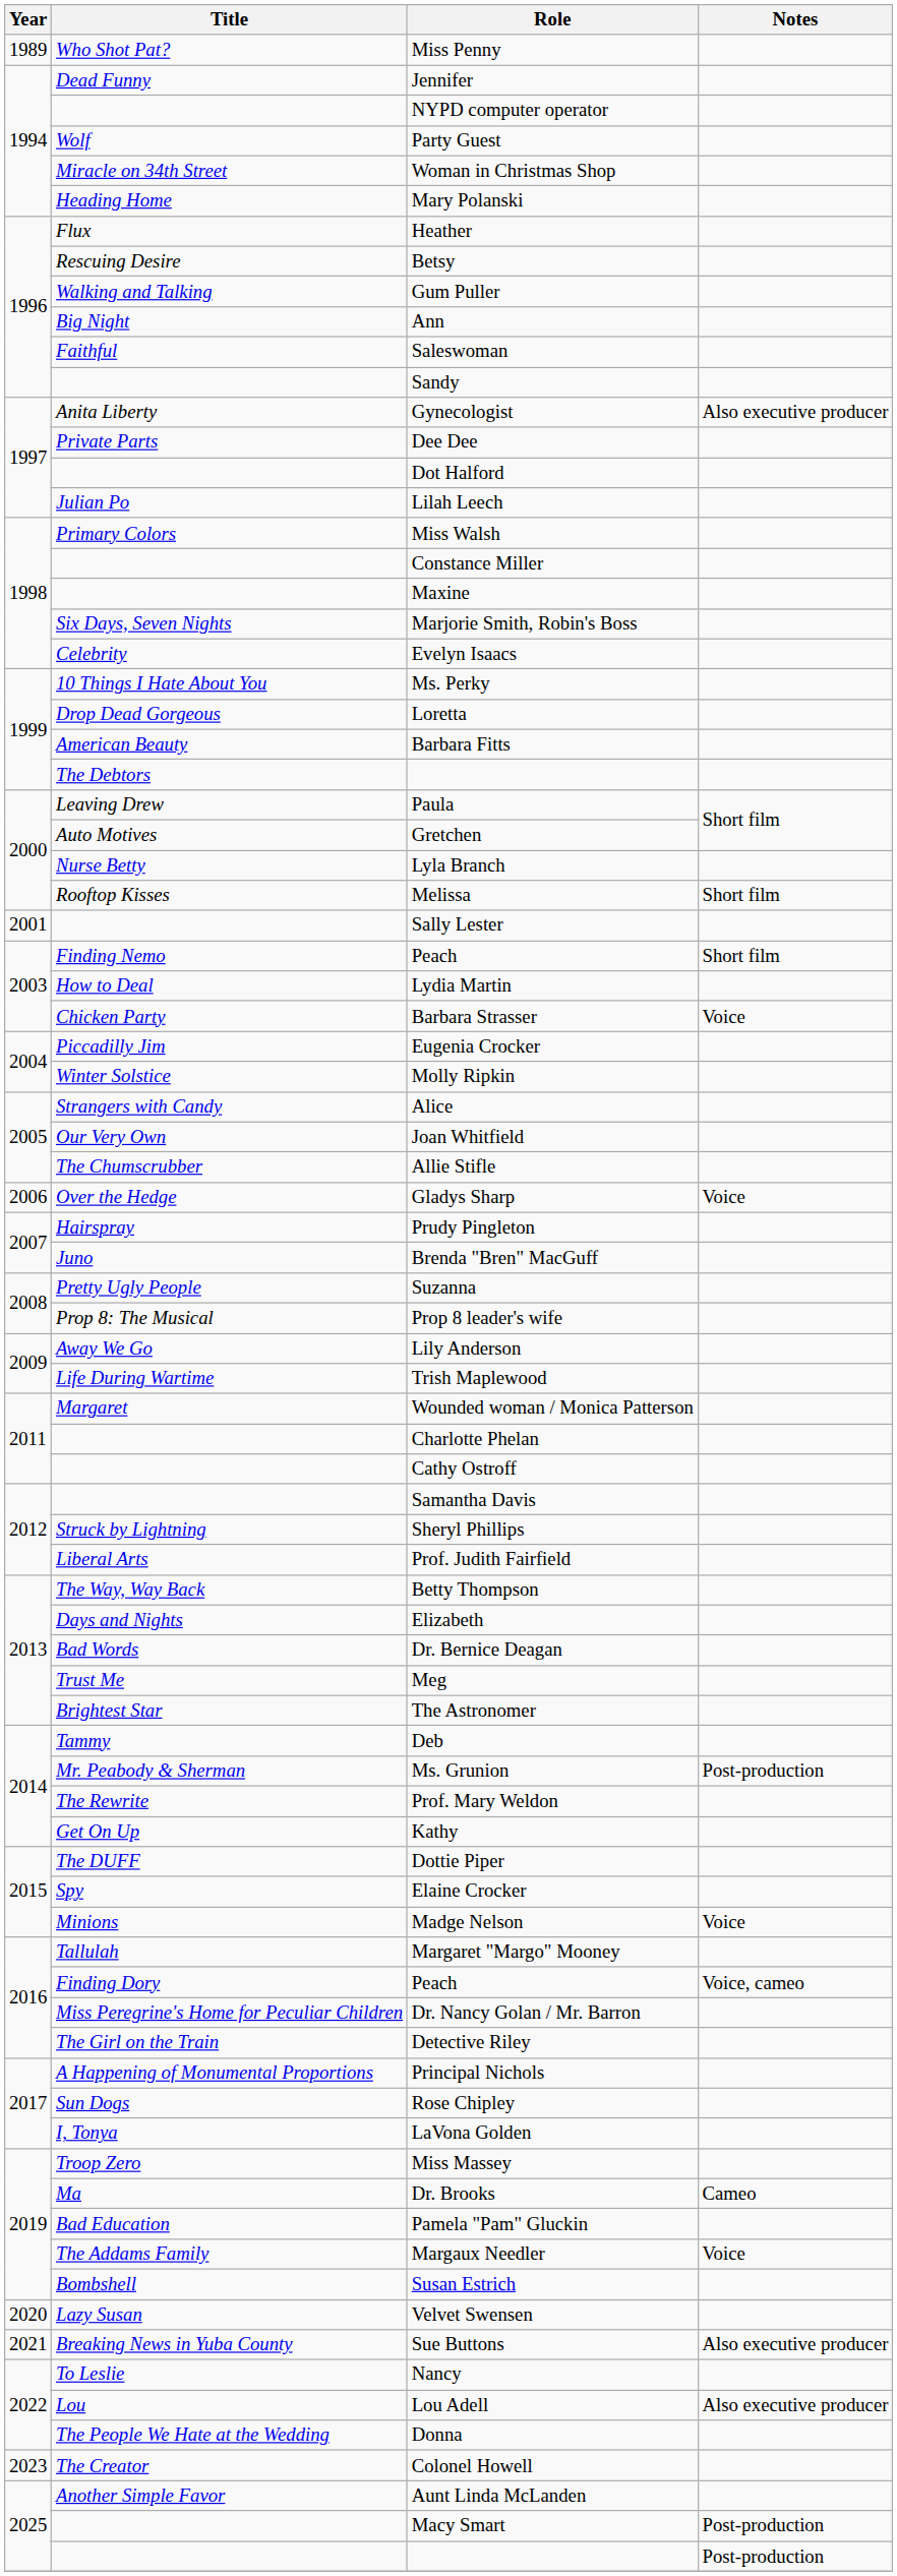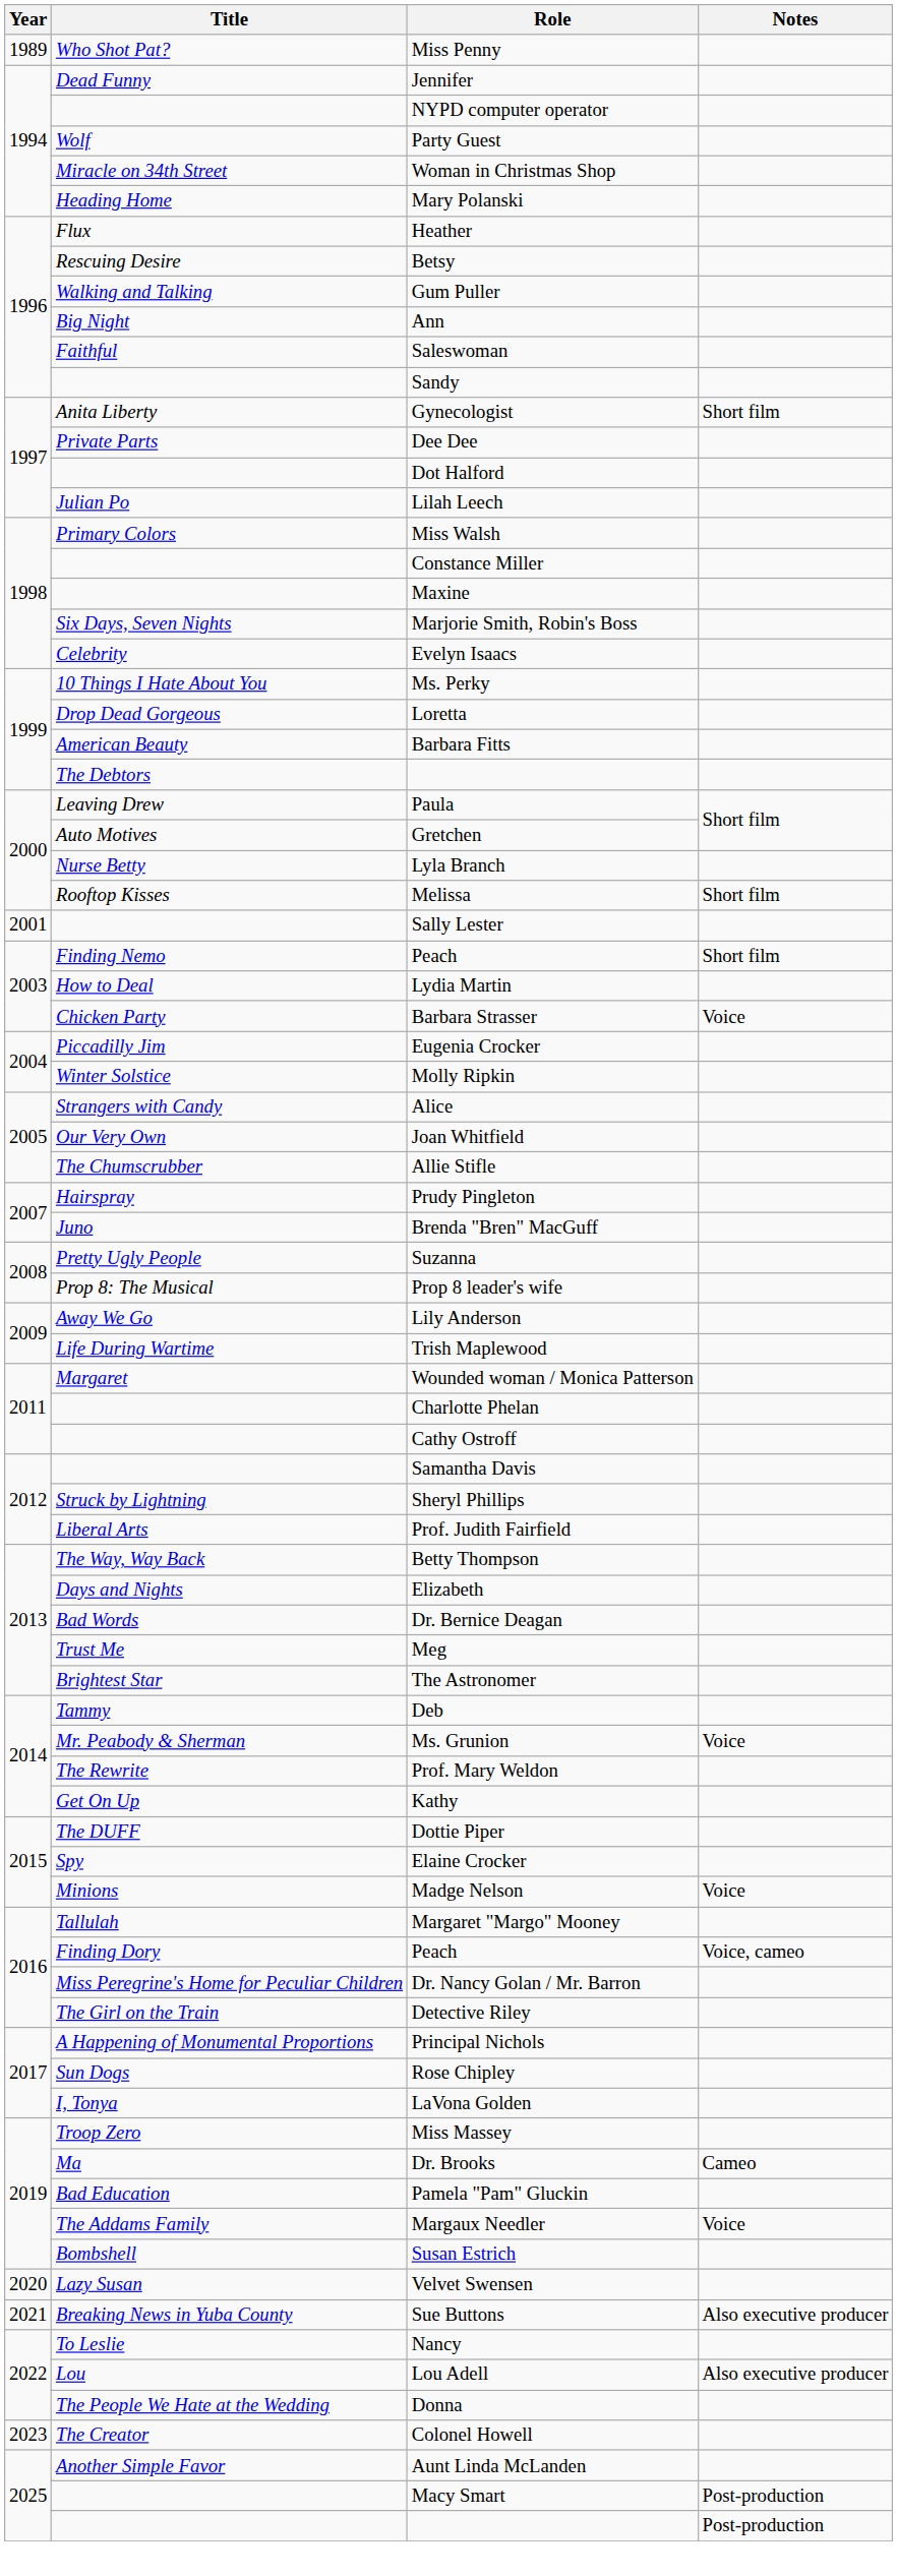 <table class="wikitable sortable">
 <tr>
 <th>Year</th>
 <th>Title</th>
 <th>Role</th>
 <th class="unsortable">Notes</th>
 </tr>
 <tr>
 <td>1989</td>
 <td><em><a href='#'>Who Shot Pat?</a></em></td>
 <td>Miss Penny</td>
 <td></td>
 </tr>
 <tr>
 <td rowspan="5">1994</td>
 <td><em><a href='#'>Dead Funny</a></em></td>
 <td>Jennifer</td>
 <td></td>
 </tr>
 <tr>
 <td><em></em></td>
 <td>NYPD computer operator</td>
 <td></td>
 </tr>
 <tr>
 <td><em><a href='#'>Wolf</a></em></td>
 <td>Party Guest</td>
 <td></td>
 </tr>
 <tr>
 <td><em><a href='#'>Miracle on 34th Street</a></em></td>
 <td>Woman in Christmas Shop</td>
 <td></td>
 </tr>
 <tr>
 <td><em><a href='#'>Heading Home</a></em></td>
 <td>Mary Polanski</td>
 <td></td>
 </tr>
 <tr>
 <td rowspan="6">1996</td>
 <td><em>Flux</em></td>
 <td>Heather</td>
 <td></td>
 </tr>
 <tr>
 <td><em>Rescuing Desire</em></td>
 <td>Betsy</td>
 <td></td>
 </tr>
 <tr>
 <td><em><a href='#'>Walking and Talking</a></em></td>
 <td>Gum Puller</td>
 <td></td>
 </tr>
 <tr>
 <td><em><a href='#'>Big Night</a></em></td>
 <td>Ann</td>
 <td></td>
 </tr>
 <tr>
 <td><em><a href='#'>Faithful</a></em></td>
 <td>Saleswoman</td>
 <td></td>
 </tr>
 <tr>
 <td><em></em></td>
 <td>Sandy</td>
 <td></td>
 </tr>
 <tr>
 <td rowspan="4">1997</td>
 <td><em>Anita Liberty</em></td>
 <td>Gynecologist</td>
-<td>Also executive producer</td>
+<td>Short film</td>
 </tr>
 <tr>
 <td><em><a href='#'>Private Parts</a></em></td>
 <td>Dee Dee</td>
 <td></td>
 </tr>
 <tr>
 <td><em></em></td>
 <td>Dot Halford</td>
 <td></td>
 </tr>
 <tr>
 <td><em><a href='#'>Julian Po</a></em></td>
 <td>Lilah Leech</td>
 <td></td>
 </tr>
 <tr>
 <td rowspan="5">1998</td>
 <td><em><a href='#'>Primary Colors</a></em></td>
 <td>Miss Walsh</td>
 <td></td>
 </tr>
 <tr>
 <td><em></em></td>
 <td>Constance Miller</td>
 <td></td>
 </tr>
 <tr>
 <td><em></em></td>
 <td>Maxine</td>
 <td></td>
 </tr>
 <tr>
 <td><em><a href='#'>Six Days, Seven Nights</a></em></td>
 <td>Marjorie Smith, Robin's Boss</td>
 <td></td>
 </tr>
 <tr>
 <td><em><a href='#'>Celebrity</a></em></td>
 <td>Evelyn Isaacs</td>
 <td></td>
 </tr>
 <tr>
 <td rowspan="4">1999</td>
 <td><em><a href='#'>10 Things I Hate About You</a></em></td>
 <td>Ms. Perky</td>
 <td></td>
 </tr>
 <tr>
 <td><em><a href='#'>Drop Dead Gorgeous</a></em></td>
 <td>Loretta</td>
 <td></td>
 </tr>
 <tr>
 <td><em><a href='#'>American Beauty</a></em></td>
 <td>Barbara Fitts</td>
 <td></td>
 </tr>
 <tr>
 <td><em><a href='#'>The Debtors</a></em></td>
 <td></td>
 <td></td>
 </tr>
 <tr>
 <td rowspan="4">2000</td>
 <td><em>Leaving Drew</em></td>
 <td>Paula</td>
 <td rowspan="2">Short film</td>
 </tr>
 <tr>
 <td><em>Auto Motives</em></td>
 <td>Gretchen</td>
 </tr>
 <tr>
 <td><em><a href='#'>Nurse Betty</a></em></td>
 <td>Lyla Branch</td>
 <td></td>
 </tr>
 <tr>
 <td><em>Rooftop Kisses</em></td>
 <td>Melissa</td>
 <td>Short film</td>
 </tr>
 <tr>
 <td>2001</td>
 <td><em></em></td>
 <td>Sally Lester</td>
 <td></td>
 </tr>
 <tr>
 <td rowspan="3">2003</td>
 <td><em><a href='#'>Finding Nemo</a></em></td>
 <td>Peach</td>
 <td>Short film</td>
 </tr>
 <tr>
 <td><em><a href='#'>How to Deal</a></em></td>
 <td>Lydia Martin</td>
 <td></td>
 </tr>
 <tr>
 <td><em><a href='#'>Chicken Party</a></em></td>
 <td>Barbara Strasser</td>
 <td>Voice</td>
 </tr>
 <tr>
 <td rowspan="2">2004</td>
 <td><em><a href='#'>Piccadilly Jim</a></em></td>
 <td>Eugenia Crocker</td>
 <td></td>
 </tr>
 <tr>
 <td><em><a href='#'>Winter Solstice</a></em></td>
 <td>Molly Ripkin</td>
 <td></td>
 </tr>
 <tr>
 <td rowspan="3">2005</td>
 <td><em><a href='#'>Strangers with Candy</a></em></td>
 <td>Alice</td>
 <td></td>
 </tr>
 <tr>
 <td><em><a href='#'>Our Very Own</a></em></td>
 <td>Joan Whitfield</td>
 <td></td>
 </tr>
 <tr>
 <td><em><a href='#'>The Chumscrubber</a></em></td>
 <td>Allie Stifle</td>
 <td></td>
 </tr>
 <tr>
-<td>2006</td>
-<td><em><a href='#'>Over the Hedge</a></em></td>
-<td>Gladys Sharp</td>
-<td>Voice</td>
-</tr>
-<tr>
 <td rowspan="2">2007</td>
 <td><em><a href='#'>Hairspray</a></em></td>
 <td>Prudy Pingleton</td>
 <td></td>
 </tr>
 <tr>
 <td><em><a href='#'>Juno</a></em></td>
 <td>Brenda "Bren" MacGuff</td>
 <td></td>
 </tr>
 <tr>
 <td rowspan="2">2008</td>
 <td><em><a href='#'>Pretty Ugly People</a></em></td>
 <td>Suzanna</td>
 <td></td>
 </tr>
 <tr>
 <td><em>Prop 8: The Musical</em></td>
 <td>Prop 8 leader's wife</td>
 <td></td>
 </tr>
 <tr>
 <td rowspan="2">2009</td>
 <td><em><a href='#'>Away We Go</a></em></td>
 <td>Lily Anderson</td>
 <td></td>
 </tr>
 <tr>
 <td><em><a href='#'>Life During Wartime</a></em></td>
 <td>Trish Maplewood</td>
 <td></td>
 </tr>
 <tr>
 <td rowspan="3">2011</td>
 <td><em><a href='#'>Margaret</a></em></td>
 <td>Wounded woman / Monica Patterson</td>
 <td></td>
 </tr>
 <tr>
 <td><em></em></td>
 <td>Charlotte Phelan</td>
 <td></td>
 </tr>
 <tr>
 <td><em></em></td>
 <td>Cathy Ostroff</td>
 <td></td>
 </tr>
 <tr>
 <td rowspan="3">2012</td>
 <td><em></em></td>
 <td>Samantha Davis</td>
 <td></td>
 </tr>
 <tr>
 <td><em><a href='#'>Struck by Lightning</a></em></td>
 <td>Sheryl Phillips</td>
 <td></td>
 </tr>
 <tr>
 <td><em><a href='#'>Liberal Arts</a></em></td>
 <td>Prof. Judith Fairfield</td>
 <td></td>
 </tr>
 <tr>
 <td rowspan="5">2013</td>
 <td><em><a href='#'>The Way, Way Back</a></em></td>
 <td>Betty Thompson</td>
 <td></td>
 </tr>
 <tr>
 <td><em><a href='#'>Days and Nights</a></em></td>
 <td>Elizabeth</td>
 <td></td>
 </tr>
 <tr>
 <td><em><a href='#'>Bad Words</a></em></td>
 <td>Dr. Bernice Deagan</td>
 <td></td>
 </tr>
 <tr>
 <td><em><a href='#'>Trust Me</a></em></td>
 <td>Meg</td>
 <td></td>
 </tr>
 <tr>
 <td><em><a href='#'>Brightest Star</a></em></td>
 <td>The Astronomer</td>
 <td></td>
 </tr>
 <tr>
 <td rowspan="4">2014</td>
 <td><em><a href='#'>Tammy</a></em></td>
 <td>Deb</td>
 <td></td>
 </tr>
 <tr>
 <td><em><a href='#'>Mr. Peabody & Sherman</a></em></td>
 <td>Ms. Grunion</td>
-<td>Post-production</td>
+<td>Voice</td>
 </tr>
 <tr>
 <td><em><a href='#'>The Rewrite</a></em></td>
 <td>Prof. Mary Weldon</td>
 <td></td>
 </tr>
 <tr>
 <td><em><a href='#'>Get On Up</a></em></td>
 <td>Kathy</td>
 <td></td>
 </tr>
 <tr>
 <td rowspan="3">2015</td>
 <td><em><a href='#'>The DUFF</a></em></td>
 <td>Dottie Piper</td>
 <td></td>
 </tr>
 <tr>
 <td><em><a href='#'>Spy</a></em></td>
 <td>Elaine Crocker</td>
 <td></td>
 </tr>
 <tr>
 <td><em><a href='#'>Minions</a></em></td>
 <td>Madge Nelson</td>
 <td>Voice</td>
 </tr>
 <tr>
 <td rowspan="4">2016</td>
 <td><em><a href='#'>Tallulah</a></em></td>
 <td>Margaret "Margo" Mooney</td>
 <td></td>
 </tr>
 <tr>
 <td><em><a href='#'>Finding Dory</a></em></td>
 <td>Peach</td>
 <td>Voice, cameo</td>
 </tr>
 <tr>
 <td><em><a href='#'>Miss Peregrine's Home for Peculiar Children</a></em></td>
 <td>Dr. Nancy Golan / Mr. Barron</td>
 <td></td>
 </tr>
 <tr>
 <td><em><a href='#'>The Girl on the Train</a></em></td>
 <td>Detective Riley</td>
 <td></td>
 </tr>
 <tr>
 <td rowspan="3">2017</td>
 <td><em><a href='#'>A Happening of Monumental Proportions</a></em></td>
 <td>Principal Nichols</td>
 <td></td>
 </tr>
 <tr>
 <td><em><a href='#'>Sun Dogs</a></em></td>
 <td>Rose Chipley</td>
 <td></td>
 </tr>
 <tr>
 <td><em><a href='#'>I, Tonya</a></em></td>
 <td>LaVona Golden</td>
 <td></td>
 </tr>
 <tr>
 <td rowspan="5">2019</td>
 <td><em><a href='#'>Troop Zero</a></em></td>
 <td>Miss Massey</td>
 <td></td>
 </tr>
 <tr>
 <td><em><a href='#'>Ma</a></em></td>
 <td>Dr. Brooks</td>
 <td>Cameo</td>
 </tr>
 <tr>
 <td><em><a href='#'>Bad Education</a></em></td>
 <td>Pamela "Pam" Gluckin</td>
 <td></td>
 </tr>
 <tr>
 <td><em><a href='#'>The Addams Family</a></em></td>
 <td>Margaux Needler</td>
 <td>Voice</td>
 </tr>
 <tr>
 <td><em><a href='#'>Bombshell</a></em></td>
 <td><a href='#'>Susan Estrich</a></td>
 <td></td>
 </tr>
 <tr>
 <td>2020</td>
 <td><em><a href='#'>Lazy Susan</a></em></td>
 <td>Velvet Swensen</td>
 <td></td>
 </tr>
 <tr>
 <td>2021</td>
 <td><em><a href='#'>Breaking News in Yuba County</a></em></td>
 <td>Sue Buttons</td>
 <td>Also executive producer</td>
 </tr>
 <tr>
 <td rowspan="3">2022</td>
 <td><em><a href='#'>To Leslie</a></em></td>
 <td>Nancy</td>
 <td></td>
 </tr>
 <tr>
 <td><em><a href='#'>Lou</a></em></td>
 <td>Lou Adell</td>
 <td>Also executive producer</td>
 </tr>
 <tr>
 <td><em><a href='#'>The People We Hate at the Wedding</a></em></td>
 <td>Donna</td>
 <td></td>
 </tr>
 <tr>
 <td>2023</td>
 <td><em><a href='#'>The Creator</a></em></td>
 <td>Colonel Howell</td>
 <td></td>
 </tr>
 <tr>
 <td rowspan="3">2025</td>
 <td><em><a href='#'>Another Simple Favor</a></em></td>
 <td>Aunt Linda McLanden</td>
 <td></td>
 </tr>
 <tr>
 <td></td>
 <td>Macy Smart</td>
 <td>Post-production</td>
 </tr>
 <tr>
 <td></td>
 <td></td>
 <td>Post-production</td>
 </tr>
 <tr>
 </tr>
 </table>
